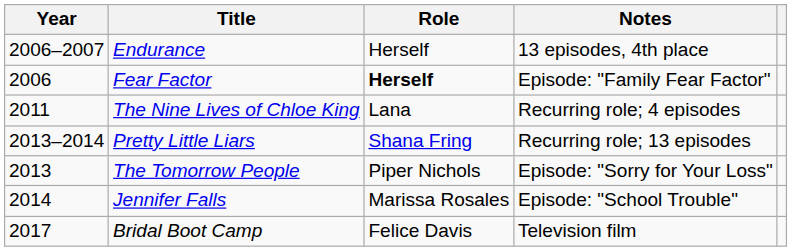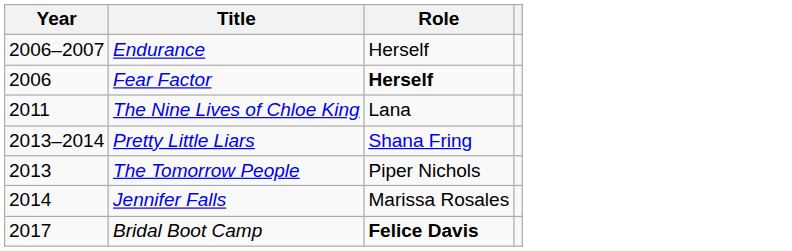 <table class="wikitable sortable">
 <tr>
 <th>Year</th>
 <th>Title</th>
 <th>Role</th>
-<th class="unsortable">Notes</th>
 <th></th>
 </tr>
 <tr>
 <td>2006–2007</td>
 <td><em><a href='#'>Endurance</a></em></td>
 <td>Herself</td>
-<td>13 episodes, 4th place</td>
 <td></td>
 </tr>
 <tr>
 <td>2006</td>
 <td><em><a href='#'>Fear Factor</a></em></td>
 <td><strong>Herself</strong></td>
-<td>Episode: "Family Fear Factor"</td>
 <td></td>
 </tr>
 <tr>
 <td>2011</td>
 <td><em><a href='#'>The Nine Lives of Chloe King</a></em></td>
 <td>Lana</td>
-<td>Recurring role; 4 episodes</td>
 <td></td>
 </tr>
 <tr>
 <td>2013–2014</td>
 <td><em><a href='#'>Pretty Little Liars</a></em></td>
 <td><a href='#'>Shana Fring</a></td>
-<td>Recurring role; 13 episodes</td>
 <td></td>
 </tr>
 <tr>
 <td>2013</td>
 <td><em><a href='#'>The Tomorrow People</a></em></td>
 <td>Piper Nichols</td>
-<td>Episode: "Sorry for Your Loss"</td>
 <td></td>
 </tr>
 <tr>
 <td>2014</td>
 <td><em><a href='#'>Jennifer Falls</a></em></td>
 <td>Marissa Rosales</td>
-<td>Episode: "School Trouble"</td>
 <td></td>
 </tr>
 <tr>
 <td>2017</td>
 <td><em>Bridal Boot Camp</em></td>
-<td>Felice Davis</td>
-<td>Television film</td>
+<td><strong>Felice Davis</strong></td>
 <td></td>
 </tr>
 </table>
